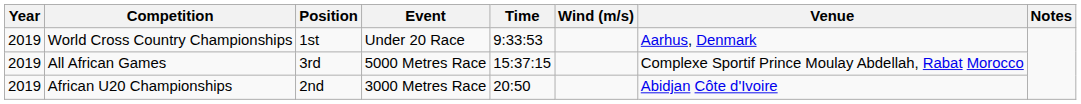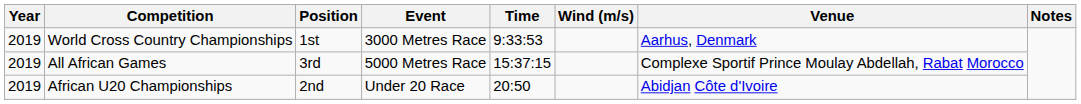 <table class="wikitable sortable">
 <tr>
 <th>Year</th>
 <th>Competition</th>
 <th>Position</th>
 <th>Event</th>
 <th>Time</th>
 <th>Wind (m/s)</th>
 <th>Venue</th>
 <th>Notes</th>
 </tr>
 <tr>
 <td>2019</td>
 <td>World Cross Country Championships</td>
 <td>1st</td>
-<td>Under 20 Race</td>
+<td>3000 Metres Race</td>
 <td>9:33:53</td>
 <td></td>
 <td><a href='#'>Aarhus</a>, <a href='#'>Denmark</a><br></td>
 </tr>
 <tr>
 <td>2019</td>
 <td>All African Games</td>
 <td>3rd</td>
 <td>5000 Metres Race</td>
 <td>15:37:15</td>
 <td></td>
 <td>Complexe Sportif Prince Moulay Abdellah, <a href='#'>Rabat</a> <a href='#'>Morocco</a><br></td>
 </tr>
 <tr>
 <td>2019</td>
 <td>African U20 Championships</td>
 <td>2nd</td>
-<td>3000 Metres Race</td>
+<td>Under 20 Race</td>
 <td>20:50</td>
 <td></td>
 <td><a href='#'>Abidjan</a> <a href='#'>Côte d'Ivoire</a></td>
 </tr>
 </table>
